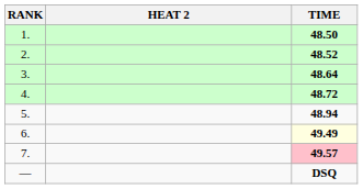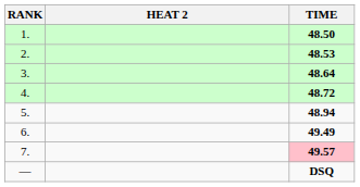 <table class="wikitable" style="border-collapse: collapse; font-size: 90%;">
 <tr>
 <th>RANK</th>
 <th style="width: 20em">HEAT 2</th>
 <th style="width: 5em">TIME</th>
 </tr>
 <tr style="background:#ccffcc;">
 <td align="center">1.</td>
 <td></td>
 <td align="center"><strong>48.50</strong></td>
 </tr>
 <tr style="background:#ccffcc;">
 <td align="center">2.</td>
 <td></td>
-<td align="center"><strong>48.52</strong></td>
+<td align="center"><strong>48.53</strong></td>
 </tr>
 <tr style="background:#ccffcc;">
 <td align="center">3.</td>
 <td></td>
 <td align="center"><strong>48.64</strong></td>
 </tr>
 <tr style="background:#ccffcc;">
 <td align="center">4.</td>
 <td></td>
 <td align="center"><strong>48.72</strong></td>
 </tr>
 <tr>
 <td align="center">5.</td>
 <td></td>
 <td align="center"><strong>48.94</strong></td>
 </tr>
 <tr>
 <td align="center">6.</td>
 <td></td>
-<td align="center" style="background: lightyellow;"><strong>49.49</strong></td>
+<td align="center"><strong>49.49</strong></td>
 </tr>
 <tr>
 <td align="center">7.</td>
 <td></td>
 <td align="center" style="background: pink;"><strong>49.57</strong></td>
 </tr>
 <tr>
 <td align="center">—</td>
 <td></td>
 <td align="center"><strong>DSQ</strong></td>
 </tr>
 </table>
